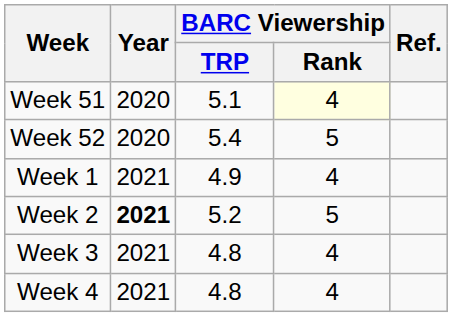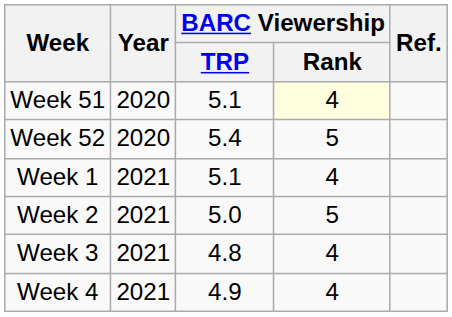 <table class="wikitable" style="text-align:center">
 <tr>
 <th rowspan="2">Week</th>
 <th rowspan="2">Year</th>
 <th colspan="2"><a href='#'>BARC</a> Viewership</th>
 <th rowspan="2">Ref.</th>
 </tr>
 <tr>
 <th><a href='#'>TRP</a></th>
 <th>Rank</th>
 </tr>
 <tr>
 <td>Week 51</td>
 <td>2020</td>
 <td>5.1</td>
 <td style="background: lightyellow;">4</td>
 <td></td>
 </tr>
 <tr>
 <td>Week 52</td>
 <td>2020</td>
 <td>5.4</td>
 <td>5</td>
 <td></td>
 </tr>
 <tr>
 <td>Week 1</td>
 <td>2021</td>
-<td>4.9</td>
+<td>5.1</td>
 <td>4</td>
 <td></td>
 </tr>
 <tr>
 <td>Week 2</td>
-<td><strong>2021</strong></td>
-<td>5.2</td>
+<td>2021</td>
+<td>5.0</td>
 <td>5</td>
 <td></td>
 </tr>
 <tr>
 <td>Week 3</td>
 <td>2021</td>
 <td>4.8</td>
 <td>4</td>
 <td></td>
 </tr>
 <tr>
 <td>Week 4</td>
 <td>2021</td>
-<td>4.8</td>
+<td>4.9</td>
 <td>4</td>
 <td></td>
 </tr>
 </table>
